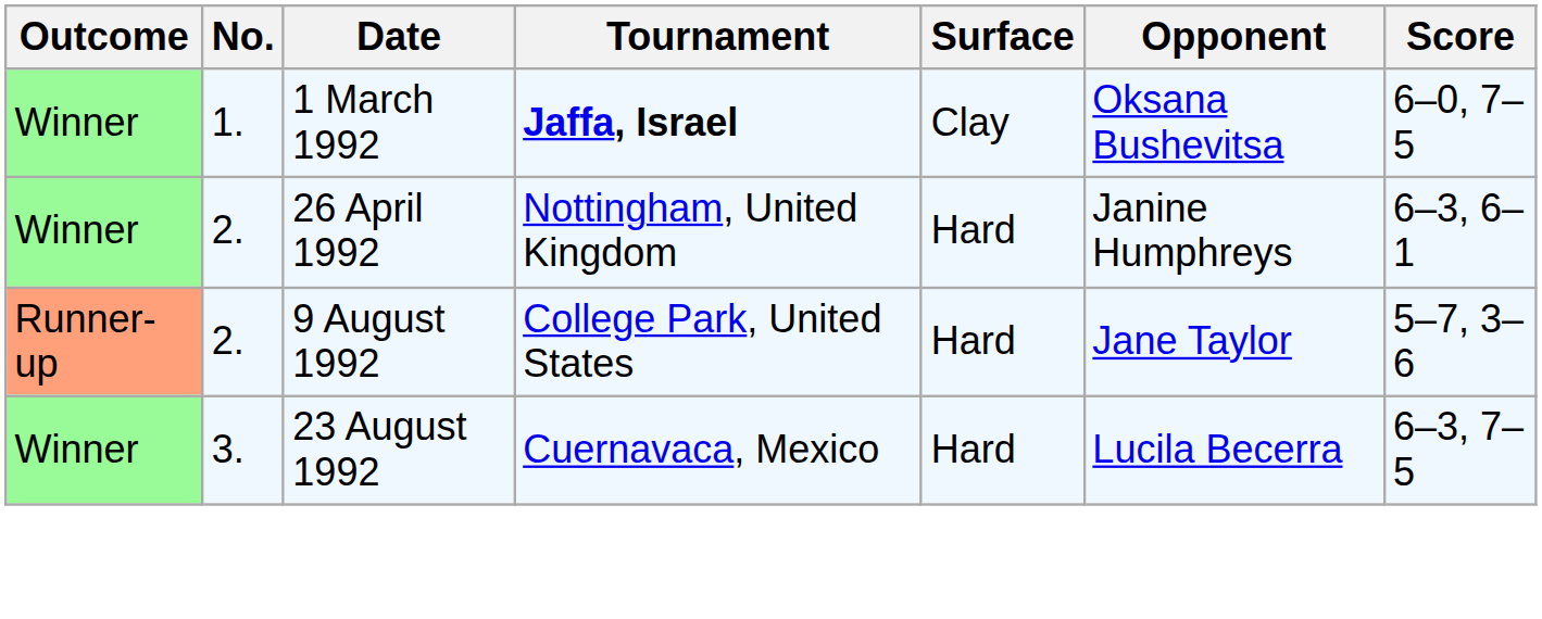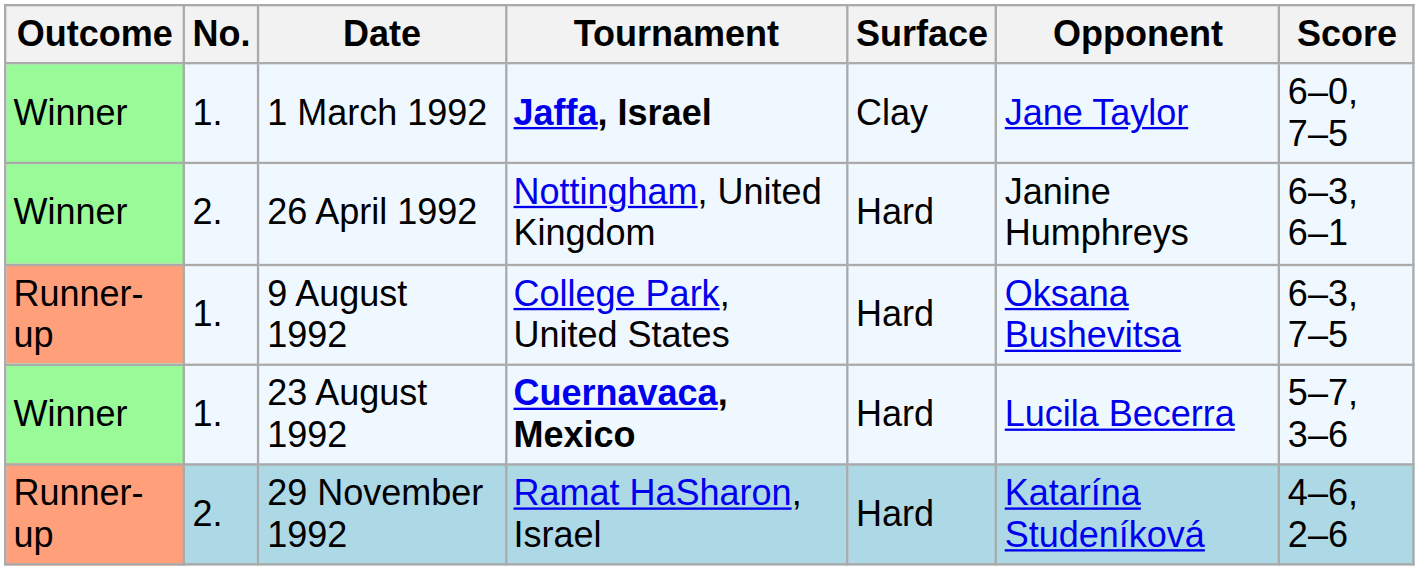 <table class="sortable wikitable" style=font-size:97%>
 <tr>
 <th>Outcome</th>
 <th>No.</th>
 <th>Date</th>
 <th>Tournament</th>
 <th>Surface</th>
 <th>Opponent</th>
 <th>Score</th>
 </tr>
 <tr bgcolor="#f0f8ff">
 <td style="background:#98fb98;">Winner</td>
 <td>1.</td>
 <td>1 March 1992</td>
 <td><strong><a href='#'>Jaffa</a>, Israel</strong></td>
 <td>Clay</td>
-<td> <a href='#'>Oksana Bushevitsa</a></td>
+<td> <a href='#'>Jane Taylor</a></td>
 <td>6–0, 7–5</td>
 </tr>
 <tr bgcolor="#f0f8ff">
 <td style="background:#98fb98;">Winner</td>
 <td>2.</td>
 <td>26 April 1992</td>
 <td><a href='#'>Nottingham</a>, United Kingdom</td>
 <td>Hard</td>
 <td> Janine Humphreys</td>
 <td>6–3, 6–1</td>
 </tr>
 <tr bgcolor="#f0f8ff">
 <td style="background:#ffa07a;">Runner-up</td>
-<td>2.</td>
+<td>1.</td>
 <td>9 August 1992</td>
 <td><a href='#'>College Park</a>, United States</td>
 <td>Hard</td>
-<td> <a href='#'>Jane Taylor</a></td>
-<td>5–7, 3–6</td>
+<td> <a href='#'>Oksana Bushevitsa</a></td>
+<td>6–3, 7–5</td>
 </tr>
 <tr bgcolor="#f0f8ff">
 <td style="background:#98fb98;">Winner</td>
-<td>3.</td>
+<td>1.</td>
 <td>23 August 1992</td>
-<td><a href='#'>Cuernavaca</a>, Mexico</td>
+<td><strong><a href='#'>Cuernavaca</a>, Mexico</strong></td>
 <td>Hard</td>
 <td> <a href='#'>Lucila Becerra</a></td>
-<td>6–3, 7–5</td>
+<td>5–7, 3–6</td>
+</tr>
+<tr style="background:lightblue;">
+<td style="background:#ffa07a;">Runner-up</td>
+<td>2.</td>
+<td>29 November 1992</td>
+<td><a href='#'>Ramat HaSharon</a>, Israel</td>
+<td>Hard</td>
+<td> <a href='#'>Katarína Studeníková</a></td>
+<td>4–6, 2–6</td>
 </tr>
 </table>
